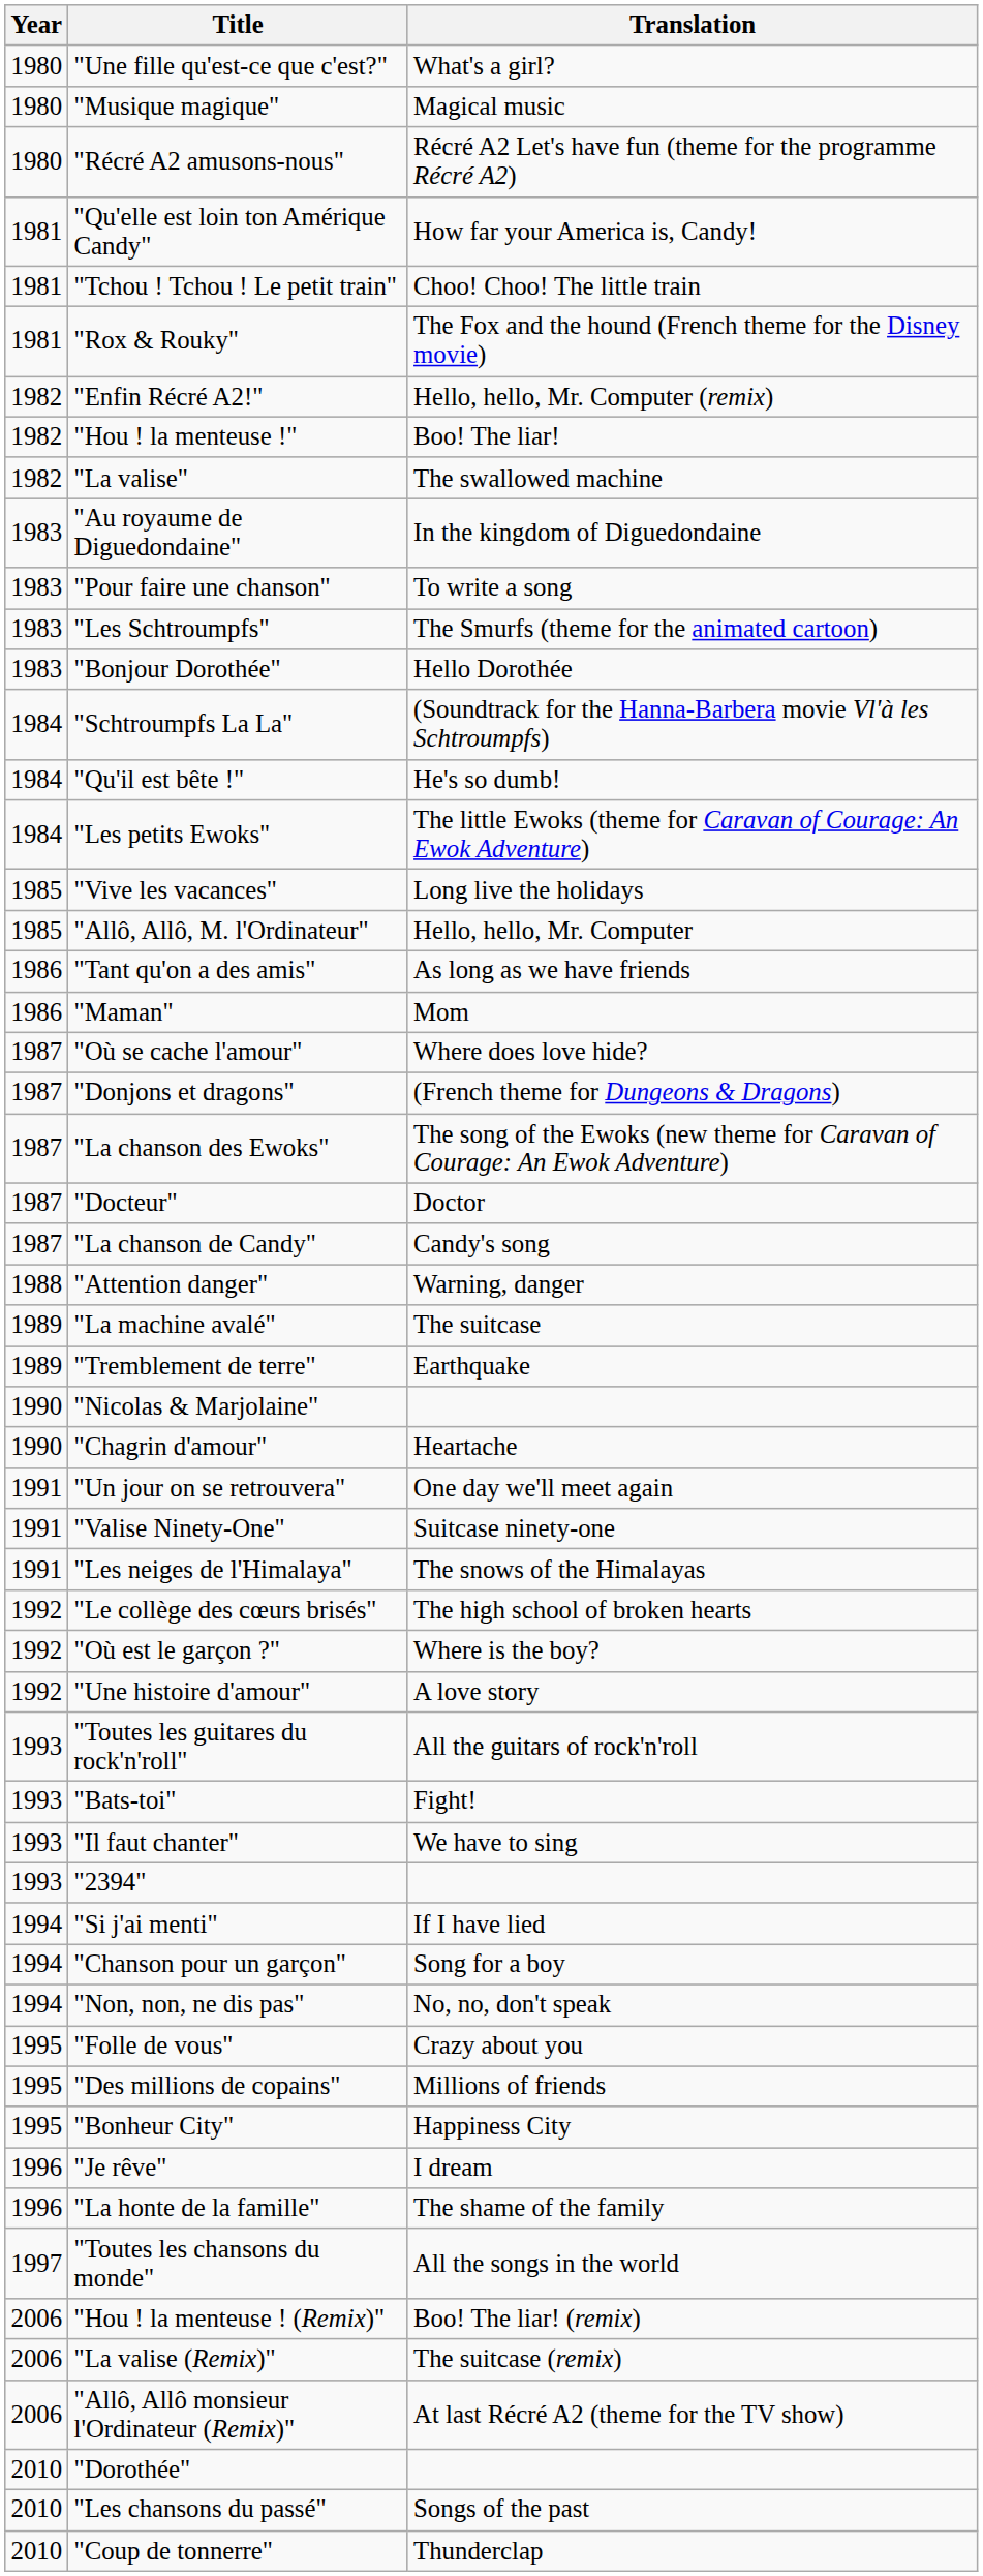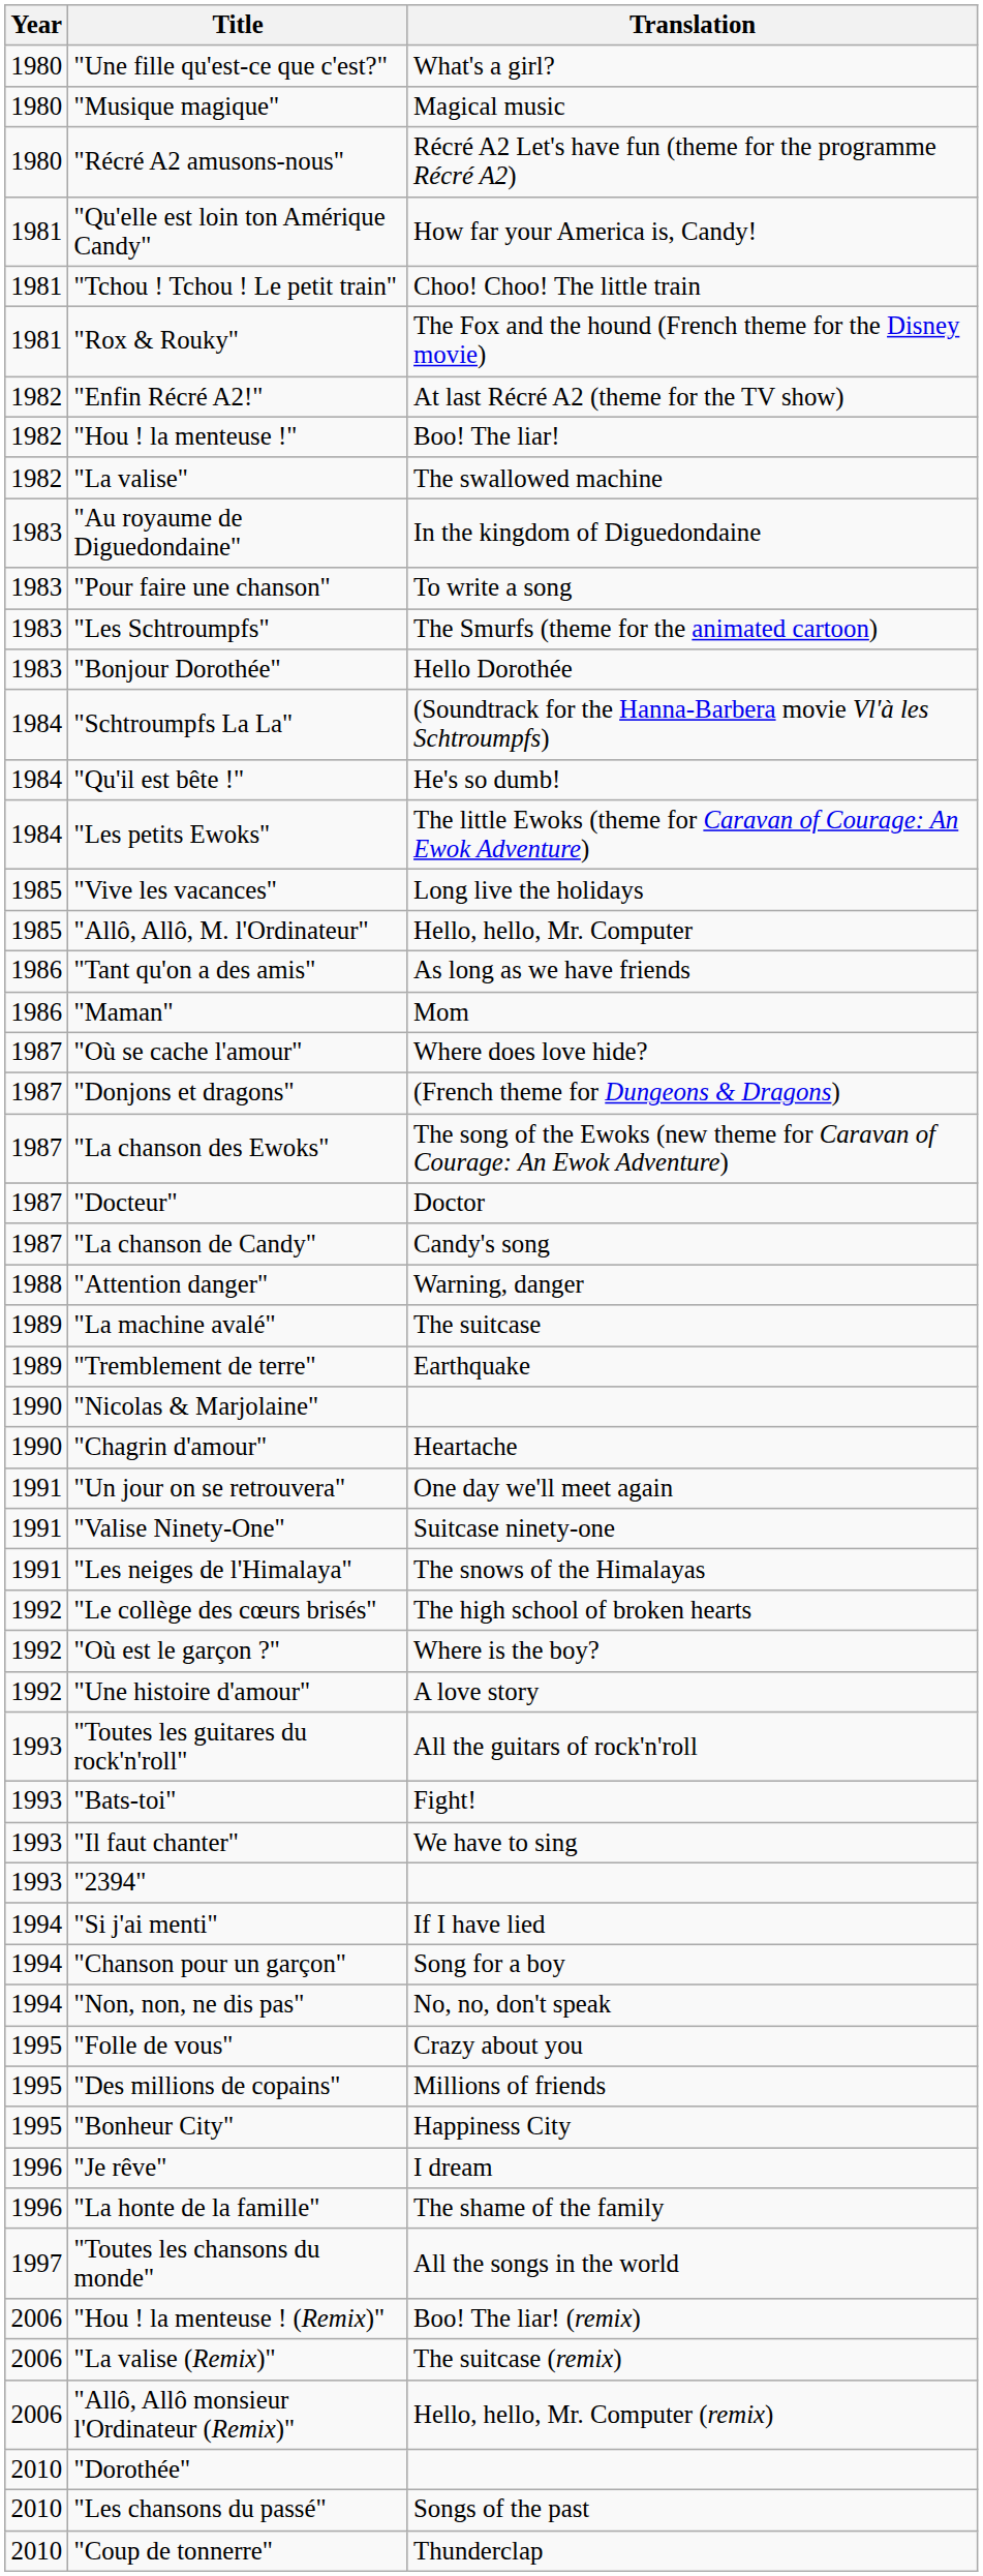 <table class="wikitable sortable">
 <tr>
 <th>Year</th>
 <th>Title</th>
 <th>Translation</th>
 </tr>
 <tr>
 <td>1980</td>
 <td>"Une fille qu'est-ce que c'est?"</td>
 <td>What's a girl?</td>
 </tr>
 <tr>
 <td>1980</td>
 <td>"Musique magique"</td>
 <td>Magical music</td>
 </tr>
 <tr>
 <td>1980</td>
 <td>"Récré A2 amusons-nous"</td>
 <td>Récré A2 Let's have fun (theme for the programme <em>Récré A2</em>)</td>
 </tr>
 <tr>
 <td>1981</td>
 <td>"Qu'elle est loin ton Amérique Candy"</td>
 <td>How far your America is, Candy!</td>
 </tr>
 <tr>
 <td>1981</td>
 <td>"Tchou ! Tchou ! Le petit train"</td>
 <td>Choo! Choo! The little train</td>
 </tr>
 <tr>
 <td>1981</td>
 <td>"Rox & Rouky"</td>
 <td>The Fox and the hound (French theme for the <a href='#'>Disney movie</a>)</td>
 </tr>
 <tr>
 <td>1982</td>
 <td>"Enfin Récré A2!"</td>
-<td>Hello, hello, Mr. Computer (<em>remix</em>)</td>
+<td>At last Récré A2 (theme for the TV show)</td>
 </tr>
 <tr>
 <td>1982</td>
 <td>"Hou ! la menteuse !"</td>
 <td>Boo! The liar!</td>
 </tr>
 <tr>
 <td>1982</td>
 <td>"La valise"</td>
 <td>The swallowed machine</td>
 </tr>
 <tr>
 <td>1983</td>
 <td>"Au royaume de Diguedondaine"</td>
 <td>In the kingdom of Diguedondaine</td>
 </tr>
 <tr>
 <td>1983</td>
 <td>"Pour faire une chanson"</td>
 <td>To write a song</td>
 </tr>
 <tr>
 <td>1983</td>
 <td>"Les Schtroumpfs"</td>
 <td>The Smurfs (theme for the <a href='#'>animated cartoon</a>)</td>
 </tr>
 <tr>
 <td>1983</td>
 <td>"Bonjour Dorothée"</td>
 <td>Hello Dorothée</td>
 </tr>
 <tr>
 <td>1984</td>
 <td>"Schtroumpfs La La"</td>
 <td>(Soundtrack for the <a href='#'>Hanna-Barbera</a> movie <em>Vl'à les Schtroumpfs</em>)</td>
 </tr>
 <tr>
 <td>1984</td>
 <td>"Qu'il est bête !"</td>
 <td>He's so dumb!</td>
 </tr>
 <tr>
 <td>1984</td>
 <td>"Les petits Ewoks"</td>
 <td>The little Ewoks (theme for <em><a href='#'>Caravan of Courage: An Ewok Adventure</a></em>)</td>
 </tr>
 <tr>
 <td>1985</td>
 <td>"Vive les vacances"</td>
 <td>Long live the holidays</td>
 </tr>
 <tr>
 <td>1985</td>
 <td>"Allô, Allô, M. l'Ordinateur"</td>
 <td>Hello, hello, Mr. Computer</td>
 </tr>
 <tr>
 <td>1986</td>
 <td>"Tant qu'on a des amis"</td>
 <td>As long as we have friends</td>
 </tr>
 <tr>
 <td>1986</td>
 <td>"Maman"</td>
 <td>Mom</td>
 </tr>
 <tr>
 <td>1987</td>
 <td>"Où se cache l'amour"</td>
 <td>Where does love hide?</td>
 </tr>
 <tr>
 <td>1987</td>
 <td>"Donjons et dragons"</td>
 <td>(French theme for <em><a href='#'>Dungeons & Dragons</a></em>)</td>
 </tr>
 <tr>
 <td>1987</td>
 <td>"La chanson des Ewoks"</td>
 <td>The song of the Ewoks (new theme for <em>Caravan of Courage: An Ewok Adventure</em>)</td>
 </tr>
 <tr>
 <td>1987</td>
 <td>"Docteur"</td>
 <td>Doctor</td>
 </tr>
 <tr>
 <td>1987</td>
 <td>"La chanson de Candy"</td>
 <td>Candy's song</td>
 </tr>
 <tr>
 <td>1988</td>
 <td>"Attention danger"</td>
 <td>Warning, danger</td>
 </tr>
 <tr>
 <td>1989</td>
 <td>"La machine avalé"</td>
 <td>The suitcase</td>
 </tr>
 <tr>
 <td>1989</td>
 <td>"Tremblement de terre"</td>
 <td>Earthquake</td>
 </tr>
 <tr>
 <td>1990</td>
 <td>"Nicolas & Marjolaine"</td>
 <td></td>
 </tr>
 <tr>
 <td>1990</td>
 <td>"Chagrin d'amour"</td>
 <td>Heartache</td>
 </tr>
 <tr>
 <td>1991</td>
 <td>"Un jour on se retrouvera"</td>
 <td>One day we'll meet again</td>
 </tr>
 <tr>
 <td>1991</td>
 <td>"Valise Ninety-One"</td>
 <td>Suitcase ninety-one</td>
 </tr>
 <tr>
 <td>1991</td>
 <td>"Les neiges de l'Himalaya"</td>
 <td>The snows of the Himalayas</td>
 </tr>
 <tr>
 <td>1992</td>
 <td>"Le collège des cœurs brisés"</td>
 <td>The high school of broken hearts</td>
 </tr>
 <tr>
 <td>1992</td>
 <td>"Où est le garçon ?"</td>
 <td>Where is the boy?</td>
 </tr>
 <tr>
 <td>1992</td>
 <td>"Une histoire d'amour"</td>
 <td>A love story</td>
 </tr>
 <tr>
 <td>1993</td>
 <td>"Toutes les guitares du rock'n'roll"</td>
 <td>All the guitars of rock'n'roll</td>
 </tr>
 <tr>
 <td>1993</td>
 <td>"Bats-toi"</td>
 <td>Fight!</td>
 </tr>
 <tr>
 <td>1993</td>
 <td>"Il faut chanter"</td>
 <td>We have to sing</td>
 </tr>
 <tr>
 <td>1993</td>
 <td>"2394"</td>
 <td></td>
 </tr>
 <tr>
 <td>1994</td>
 <td>"Si j'ai menti"</td>
 <td>If I have lied</td>
 </tr>
 <tr>
 <td>1994</td>
 <td>"Chanson pour un garçon"</td>
 <td>Song for a boy</td>
 </tr>
 <tr>
 <td>1994</td>
 <td>"Non, non, ne dis pas"</td>
 <td>No, no, don't speak</td>
 </tr>
 <tr>
 <td>1995</td>
 <td>"Folle de vous"</td>
 <td>Crazy about you</td>
 </tr>
 <tr>
 <td>1995</td>
 <td>"Des millions de copains"</td>
 <td>Millions of friends</td>
 </tr>
 <tr>
 <td>1995</td>
 <td>"Bonheur City"</td>
 <td>Happiness City</td>
 </tr>
 <tr>
 <td>1996</td>
 <td>"Je rêve"</td>
 <td>I dream</td>
 </tr>
 <tr>
 <td>1996</td>
 <td>"La honte de la famille"</td>
 <td>The shame of the family</td>
 </tr>
 <tr>
 <td>1997</td>
 <td>"Toutes les chansons du monde"</td>
 <td>All the songs in the world</td>
 </tr>
 <tr>
 <td>2006</td>
 <td>"Hou ! la menteuse ! (<em>Remix</em>)"</td>
 <td>Boo! The liar! (<em>remix</em>)</td>
 </tr>
 <tr>
 <td>2006</td>
 <td>"La valise (<em>Remix</em>)"</td>
 <td>The suitcase (<em>remix</em>)</td>
 </tr>
 <tr>
 <td>2006</td>
 <td>"Allô, Allô monsieur l'Ordinateur (<em>Remix</em>)"</td>
-<td>At last Récré A2 (theme for the TV show)</td>
+<td>Hello, hello, Mr. Computer (<em>remix</em>)</td>
 </tr>
 <tr>
 <td>2010</td>
 <td>"Dorothée"</td>
 <td></td>
 </tr>
 <tr>
 <td>2010</td>
 <td>"Les chansons du passé"</td>
 <td>Songs of the past</td>
 </tr>
 <tr>
 <td>2010</td>
 <td>"Coup de tonnerre"</td>
 <td>Thunderclap</td>
 </tr>
 </table>
